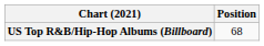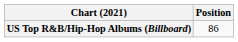 <table class="wikitable plainrowheaders" style="text-align:center">
 <tr>
 <th scope="col">Chart (2021)</th>
 <th scope="col">Position</th>
 </tr>
 <tr>
 <th scope="row">US Top R&B/Hip-Hop Albums (<em>Billboard</em>)</th>
-<td>68</td>
+<td>86</td>
 </tr>
 </table>
